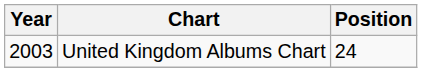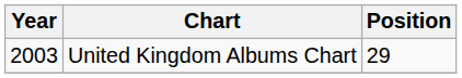 <table class="wikitable">
 <tr>
 <th>Year</th>
 <th>Chart</th>
 <th>Position</th>
 </tr>
 <tr>
 <td>2003</td>
 <td>United Kingdom Albums Chart</td>
-<td>24</td>
+<td>29</td>
 </tr>
 <tr>
 </tr>
 </table>
